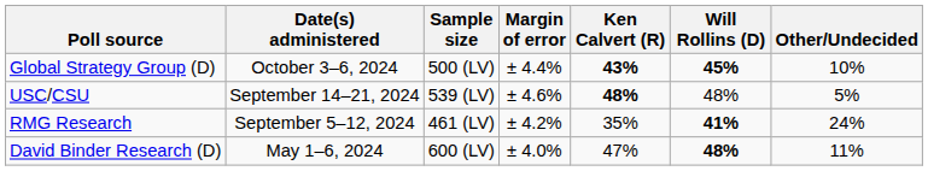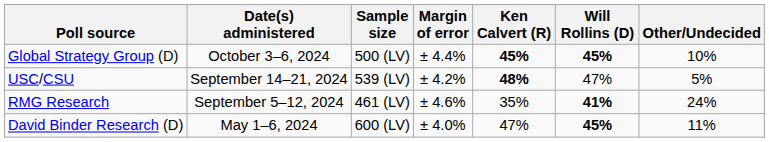 <table class="wikitable" style="font-size:90%;text-align:center;">
 <tr style="vertical-align:bottom">
 <th>Poll source</th>
 <th>Date(s)<br>administered</th>
 <th>Sample<br>size</th>
 <th>Margin<br><span>of error</span></th>
 <th style="width:75px;">Ken<br><span>Calvert (R)</span></th>
 <th style="width:75px;">Will<br>Rollins (D)</th>
 <th>Other/Undecided</th>
 </tr>
 <tr>
 <td style="text-align:left;"><a href='#'>Global Strategy Group</a> (D)</td>
 <td>October 3–6, 2024</td>
 <td>500 (LV)</td>
 <td>± 4.4%</td>
-<td><strong>43%</strong></td>
+<td><strong>45%</strong></td>
 <td><strong>45%</strong></td>
 <td>10%</td>
 </tr>
 <tr>
 <td style="text-align:left;"><a href='#'>USC</a>/<a href='#'>CSU</a></td>
 <td>September 14–21, 2024</td>
 <td>539 (LV)</td>
-<td>± 4.6%</td>
+<td>± 4.2%</td>
 <td><strong>48%</strong></td>
-<td>48%</td>
+<td>47%</td>
 <td>5%</td>
 </tr>
 <tr>
 <td style="text-align:left;"><a href='#'>RMG Research</a></td>
 <td data-sort-value="2024-09-13">September 5–12, 2024</td>
 <td>461 (LV)</td>
-<td>± 4.2%</td>
+<td>± 4.6%</td>
 <td>35%</td>
 <td><strong>41%</strong></td>
 <td>24%</td>
 </tr>
 <tr>
 <td style="text-align:left;"><a href='#'>David Binder Research</a> (D)</td>
 <td>May 1–6, 2024</td>
 <td>600 (LV)</td>
 <td>± 4.0%</td>
 <td>47%</td>
-<td><strong>48%</strong></td>
+<td><strong>45%</strong></td>
 <td>11%</td>
 </tr>
 </table>
